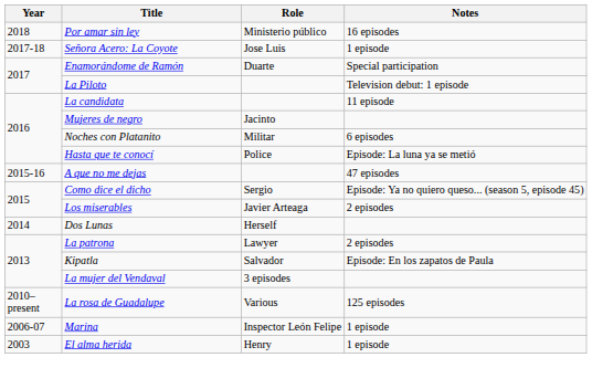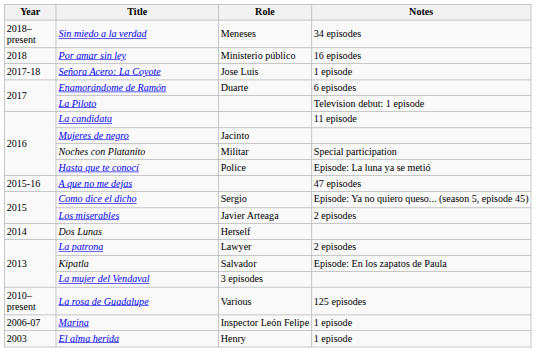 <table class="wikitable sortable">
 <tr>
 <th width="75">Year</th>
 <th width="250">Title</th>
 <th>Role</th>
 <th>Notes</th>
+</tr>
+<tr>
+<td>2018–present</td>
+<td><em><a href='#'>Sin miedo a la verdad</a></em></td>
+<td>Meneses</td>
+<td>34 episodes</td>
 </tr>
 <tr>
 <td>2018</td>
 <td><em><a href='#'>Por amar sin ley</a></em></td>
 <td>Ministerio público</td>
 <td>16 episodes</td>
 </tr>
 <tr>
 <td>2017-18</td>
 <td><em><a href='#'>Señora Acero: La Coyote</a></em></td>
 <td>Jose Luis</td>
 <td>1 episode</td>
 </tr>
 <tr>
 <td rowspan=2>2017</td>
 <td><em><a href='#'>Enamorándome de Ramón</a></em> </td>
 <td>Duarte</td>
-<td>Special participation</td>
+<td>6 episodes</td>
 </tr>
 <tr>
 <td><em><a href='#'>La Piloto</a></em></td>
 <td></td>
 <td>Television debut: 1 episode</td>
 </tr>
 <tr>
 <td rowspan=4>2016</td>
 <td><em><a href='#'>La candidata</a></em></td>
 <td></td>
 <td>11 episode</td>
 </tr>
 <tr>
 <td><em><a href='#'>Mujeres de negro</a></em></td>
 <td>Jacinto</td>
 <td></td>
 </tr>
 <tr>
 <td><em>Noches con Platanito</em></td>
 <td>Militar</td>
-<td>6 episodes</td>
+<td>Special participation</td>
 </tr>
 <tr>
 <td><em><a href='#'>Hasta que te conocí</a></em></td>
 <td>Police</td>
 <td>Episode: La luna ya se metió</td>
 </tr>
 <tr>
 <td>2015-16</td>
 <td><em><a href='#'>A que no me dejas</a></em></td>
 <td></td>
 <td>47 episodes</td>
 </tr>
 <tr>
 <td rowspan=2>2015</td>
 <td><em><a href='#'>Como dice el dicho</a></em></td>
 <td>Sergio</td>
 <td>Episode: Ya no quiero queso... (season 5, episode 45)</td>
 </tr>
 <tr>
 <td><em><a href='#'>Los miserables</a></em></td>
 <td>Javier Arteaga</td>
 <td>2 episodes</td>
 </tr>
 <tr>
 <td>2014</td>
 <td><em>Dos Lunas</em></td>
 <td>Herself</td>
 <td></td>
 </tr>
 <tr>
 <td rowspan=3>2013</td>
 <td><em><a href='#'>La patrona</a></em></td>
 <td>Lawyer</td>
 <td>2 episodes</td>
 </tr>
 <tr>
 <td><em>Kipatla</em></td>
 <td>Salvador</td>
 <td>Episode: En los zapatos de Paula</td>
 </tr>
 <tr>
 <td><em><a href='#'>La mujer del Vendaval</a></em></td>
 <td>3 episodes</td>
 <td></td>
 </tr>
 <tr>
 <td>2010–present</td>
 <td><em><a href='#'>La rosa de Guadalupe</a></em></td>
 <td>Various</td>
 <td>125 episodes</td>
 </tr>
 <tr>
 <td>2006-07</td>
 <td><em><a href='#'>Marina</a></em></td>
 <td>Inspector León Felipe</td>
 <td>1 episode</td>
 </tr>
 <tr>
 <td>2003</td>
 <td><em><a href='#'>El alma herida</a></em></td>
 <td>Henry</td>
 <td>1 episode</td>
 </tr>
 </table>
